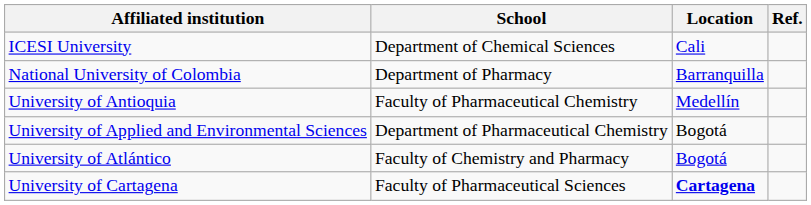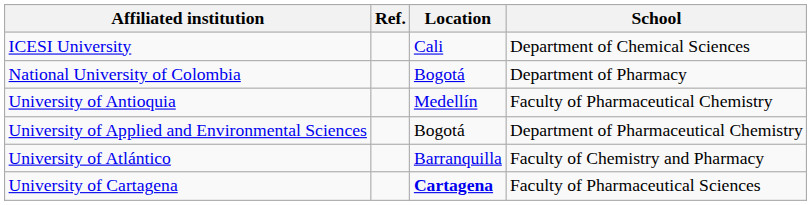 <table class="wikitable sortable">
 <tr>
 <th>Affiliated institution</th>
+<th>Ref.</th>
+<th>Location</th>
 <th>School</th>
-<th>Location</th>
-<th>Ref.</th>
 </tr>
 <tr>
 <td><a href='#'>ICESI University</a></td>
+<td></td>
+<td><a href='#'>Cali</a></td>
 <td>Department of Chemical Sciences</td>
-<td><a href='#'>Cali</a></td>
-<td></td>
 </tr>
 <tr>
 <td><a href='#'>National University of Colombia</a></td>
+<td></td>
+<td><a href='#'>Bogotá</a></td>
 <td>Department of Pharmacy</td>
-<td><a href='#'>Barranquilla</a></td>
-<td></td>
 </tr>
 <tr>
 <td><a href='#'>University of Antioquia</a></td>
+<td></td>
+<td><a href='#'>Medellín</a></td>
 <td>Faculty of Pharmaceutical Chemistry</td>
-<td><a href='#'>Medellín</a></td>
-<td></td>
 </tr>
 <tr>
 <td><a href='#'>University of Applied and Environmental Sciences</a></td>
+<td></td>
+<td>Bogotá</td>
 <td>Department of Pharmaceutical Chemistry</td>
-<td>Bogotá</td>
-<td></td>
 </tr>
 <tr>
 <td><a href='#'>University of Atlántico</a></td>
+<td></td>
+<td><a href='#'>Barranquilla</a></td>
 <td>Faculty of Chemistry and Pharmacy</td>
-<td><a href='#'>Bogotá</a></td>
-<td></td>
 </tr>
 <tr>
 <td><a href='#'>University of Cartagena</a></td>
+<td></td>
+<td><strong><a href='#'>Cartagena</a></strong></td>
 <td>Faculty of Pharmaceutical Sciences</td>
-<td><strong><a href='#'>Cartagena</a></strong></td>
-<td></td>
 </tr>
 </table>
